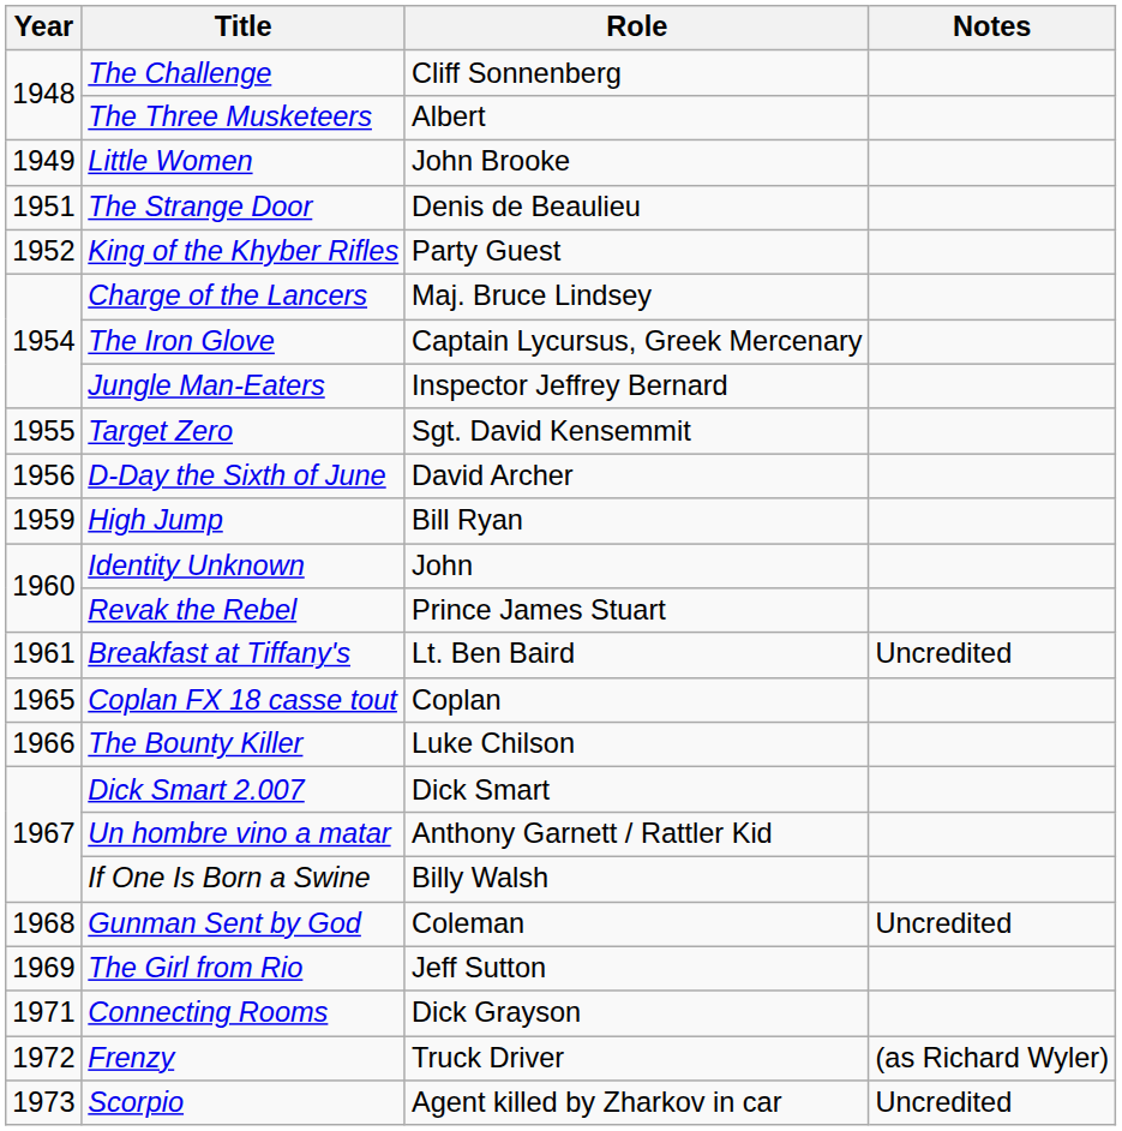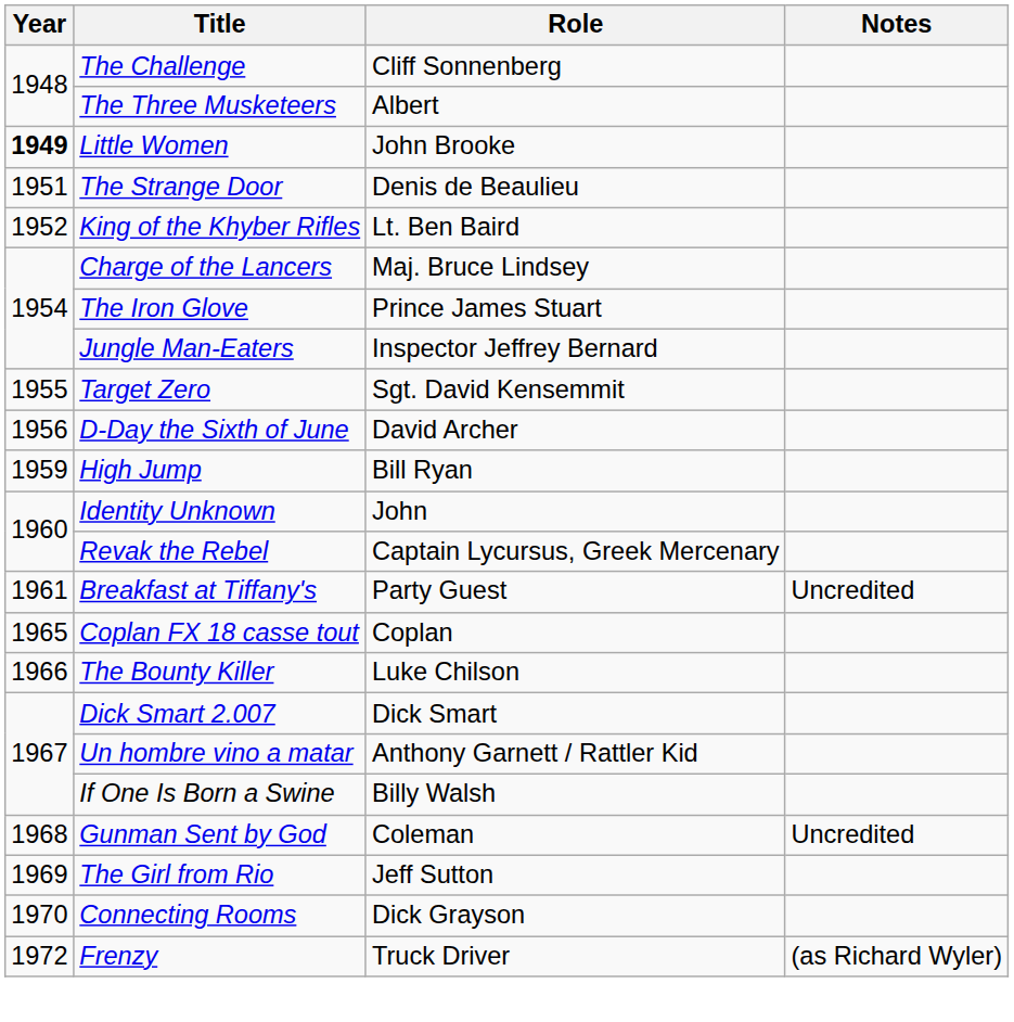 <table class="wikitable sortable">
 <tr>
 <th>Year</th>
 <th>Title</th>
 <th>Role</th>
 <th class = "unsortable">Notes</th>
 </tr>
 <tr>
 <td rowspan=2>1948</td>
 <td><em><a href='#'>The Challenge</a></em></td>
 <td>Cliff Sonnenberg</td>
 <td></td>
 </tr>
 <tr>
 <td><em><a href='#'>The Three Musketeers</a></em></td>
 <td>Albert</td>
 <td></td>
 </tr>
 <tr>
-<td>1949</td>
+<td><strong>1949</strong></td>
 <td><em><a href='#'>Little Women</a></em></td>
 <td>John Brooke</td>
 <td></td>
 </tr>
 <tr>
 <td>1951</td>
 <td><em><a href='#'>The Strange Door</a></em></td>
 <td>Denis de Beaulieu</td>
 <td></td>
 </tr>
 <tr>
 <td>1952</td>
 <td><em><a href='#'>King of the Khyber Rifles</a></em></td>
-<td>Party Guest</td>
+<td>Lt. Ben Baird</td>
 <td></td>
 </tr>
 <tr>
 <td rowspan=3>1954</td>
 <td><em><a href='#'>Charge of the Lancers</a></em></td>
 <td>Maj. Bruce Lindsey</td>
 <td></td>
 </tr>
 <tr>
 <td><em><a href='#'>The Iron Glove</a></em></td>
-<td>Captain Lycursus, Greek Mercenary</td>
+<td>Prince James Stuart</td>
 <td></td>
 </tr>
 <tr>
 <td><em><a href='#'>Jungle Man-Eaters</a></em></td>
 <td>Inspector Jeffrey Bernard</td>
 <td></td>
 </tr>
 <tr>
 <td>1955</td>
 <td><em><a href='#'>Target Zero</a></em></td>
 <td>Sgt. David Kensemmit</td>
 <td></td>
 </tr>
 <tr>
 <td>1956</td>
 <td><em><a href='#'>D-Day the Sixth of June</a></em></td>
 <td>David Archer</td>
 <td></td>
 </tr>
 <tr>
 <td>1959</td>
 <td><em><a href='#'>High Jump</a></em></td>
 <td>Bill Ryan</td>
 <td></td>
 </tr>
 <tr>
 <td rowspan=2>1960</td>
 <td><em><a href='#'>Identity Unknown</a></em></td>
 <td>John</td>
 <td></td>
 </tr>
 <tr>
 <td><em><a href='#'>Revak the Rebel</a></em></td>
-<td>Prince James Stuart</td>
+<td>Captain Lycursus, Greek Mercenary</td>
 <td></td>
 </tr>
 <tr>
 <td>1961</td>
 <td><em><a href='#'>Breakfast at Tiffany's</a></em></td>
-<td>Lt. Ben Baird</td>
+<td>Party Guest</td>
 <td>Uncredited</td>
 </tr>
 <tr>
 <td>1965</td>
 <td><em><a href='#'>Coplan FX 18 casse tout</a></em></td>
 <td>Coplan</td>
 <td></td>
 </tr>
 <tr>
 <td>1966</td>
 <td><em><a href='#'>The Bounty Killer</a></em></td>
 <td>Luke Chilson</td>
 <td></td>
 </tr>
 <tr>
 <td rowspan=3>1967</td>
 <td><em><a href='#'>Dick Smart 2.007</a></em></td>
 <td>Dick Smart</td>
 <td></td>
 </tr>
 <tr>
 <td><em><a href='#'>Un hombre vino a matar</a></em></td>
 <td>Anthony Garnett / Rattler Kid</td>
 <td></td>
 </tr>
 <tr>
 <td><em>If One Is Born a Swine</em></td>
 <td>Billy Walsh</td>
 <td></td>
 </tr>
 <tr>
 <td>1968</td>
 <td><em><a href='#'>Gunman Sent by God</a></em></td>
 <td>Coleman</td>
 <td>Uncredited</td>
 </tr>
 <tr>
 <td>1969</td>
 <td><em><a href='#'>The Girl from Rio</a></em></td>
 <td>Jeff Sutton</td>
 <td></td>
 </tr>
 <tr>
-<td>1971</td>
+<td>1970</td>
 <td><em><a href='#'>Connecting Rooms</a></em></td>
 <td>Dick Grayson</td>
 <td></td>
 </tr>
 <tr>
 <td>1972</td>
 <td><em><a href='#'>Frenzy</a></em></td>
 <td>Truck Driver</td>
 <td>(as Richard Wyler)</td>
 </tr>
-<tr>
-<td>1973</td>
-<td><em><a href='#'>Scorpio</a></em></td>
-<td>Agent killed by Zharkov in car</td>
-<td>Uncredited</td>
-</tr>
 </table>
